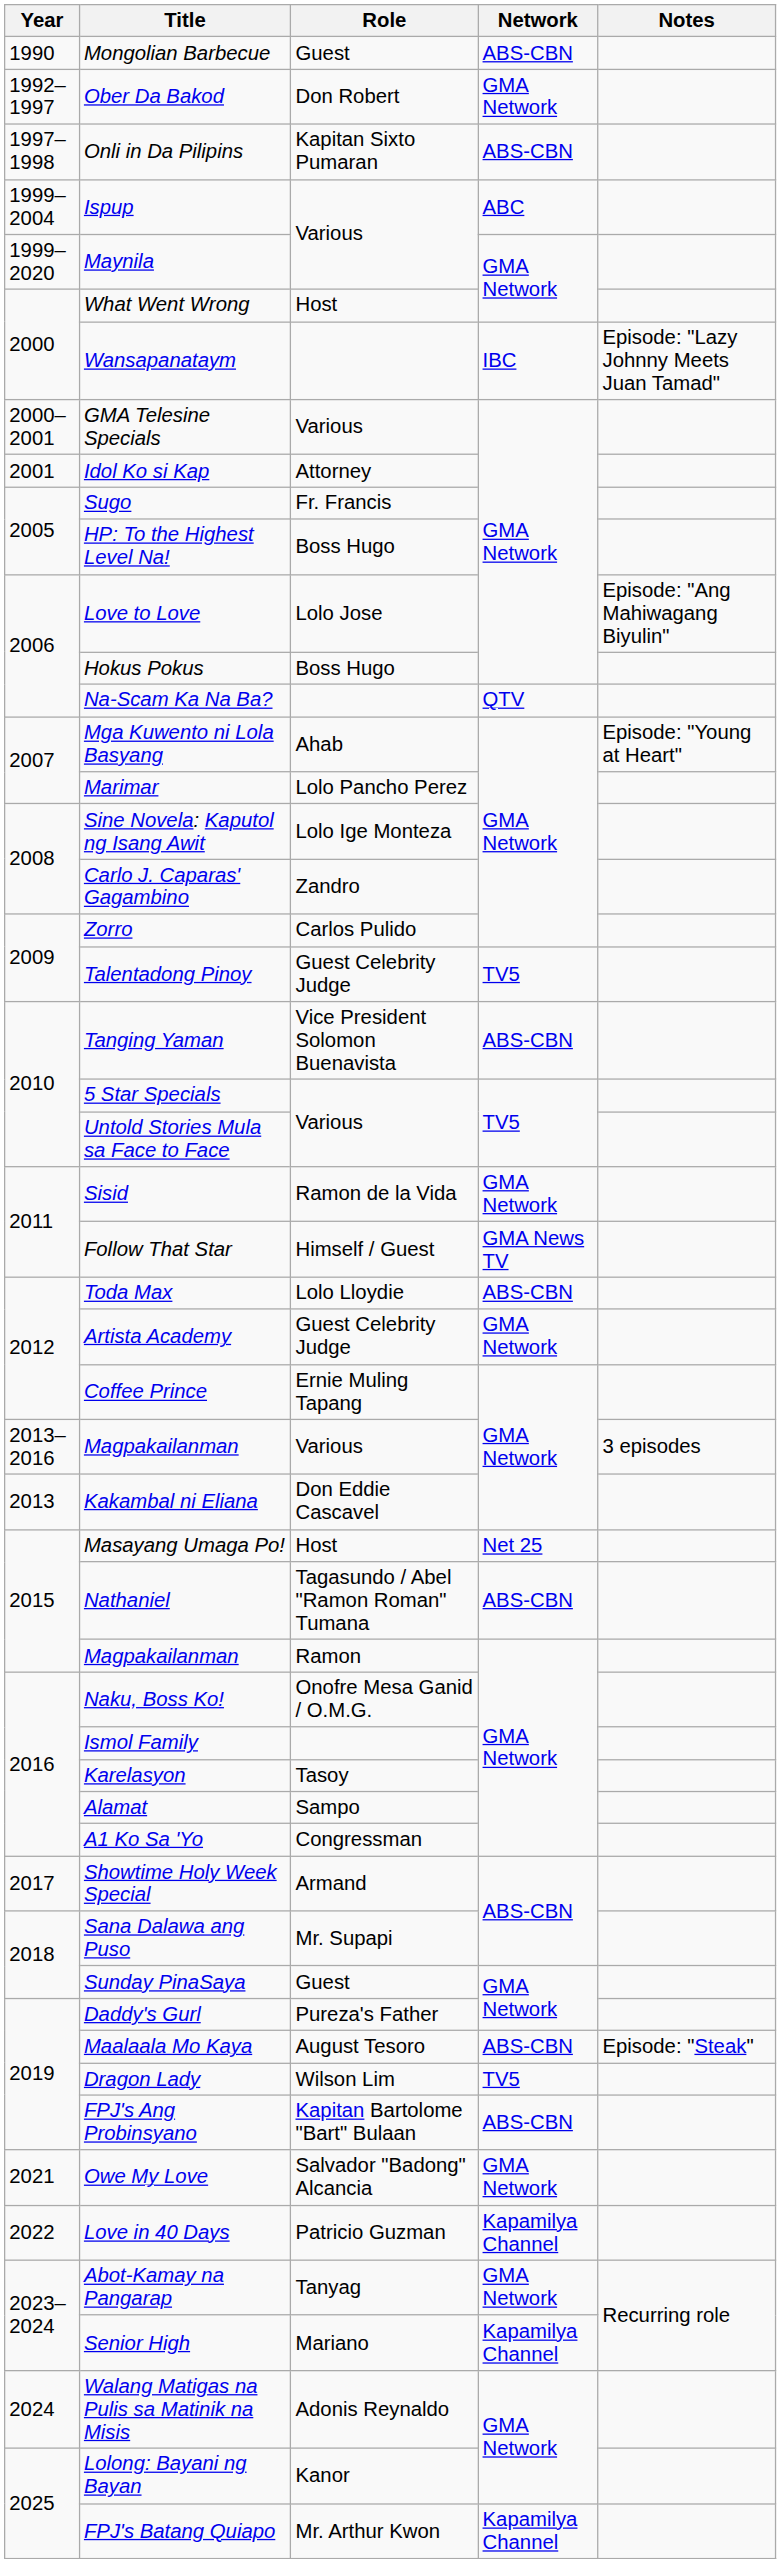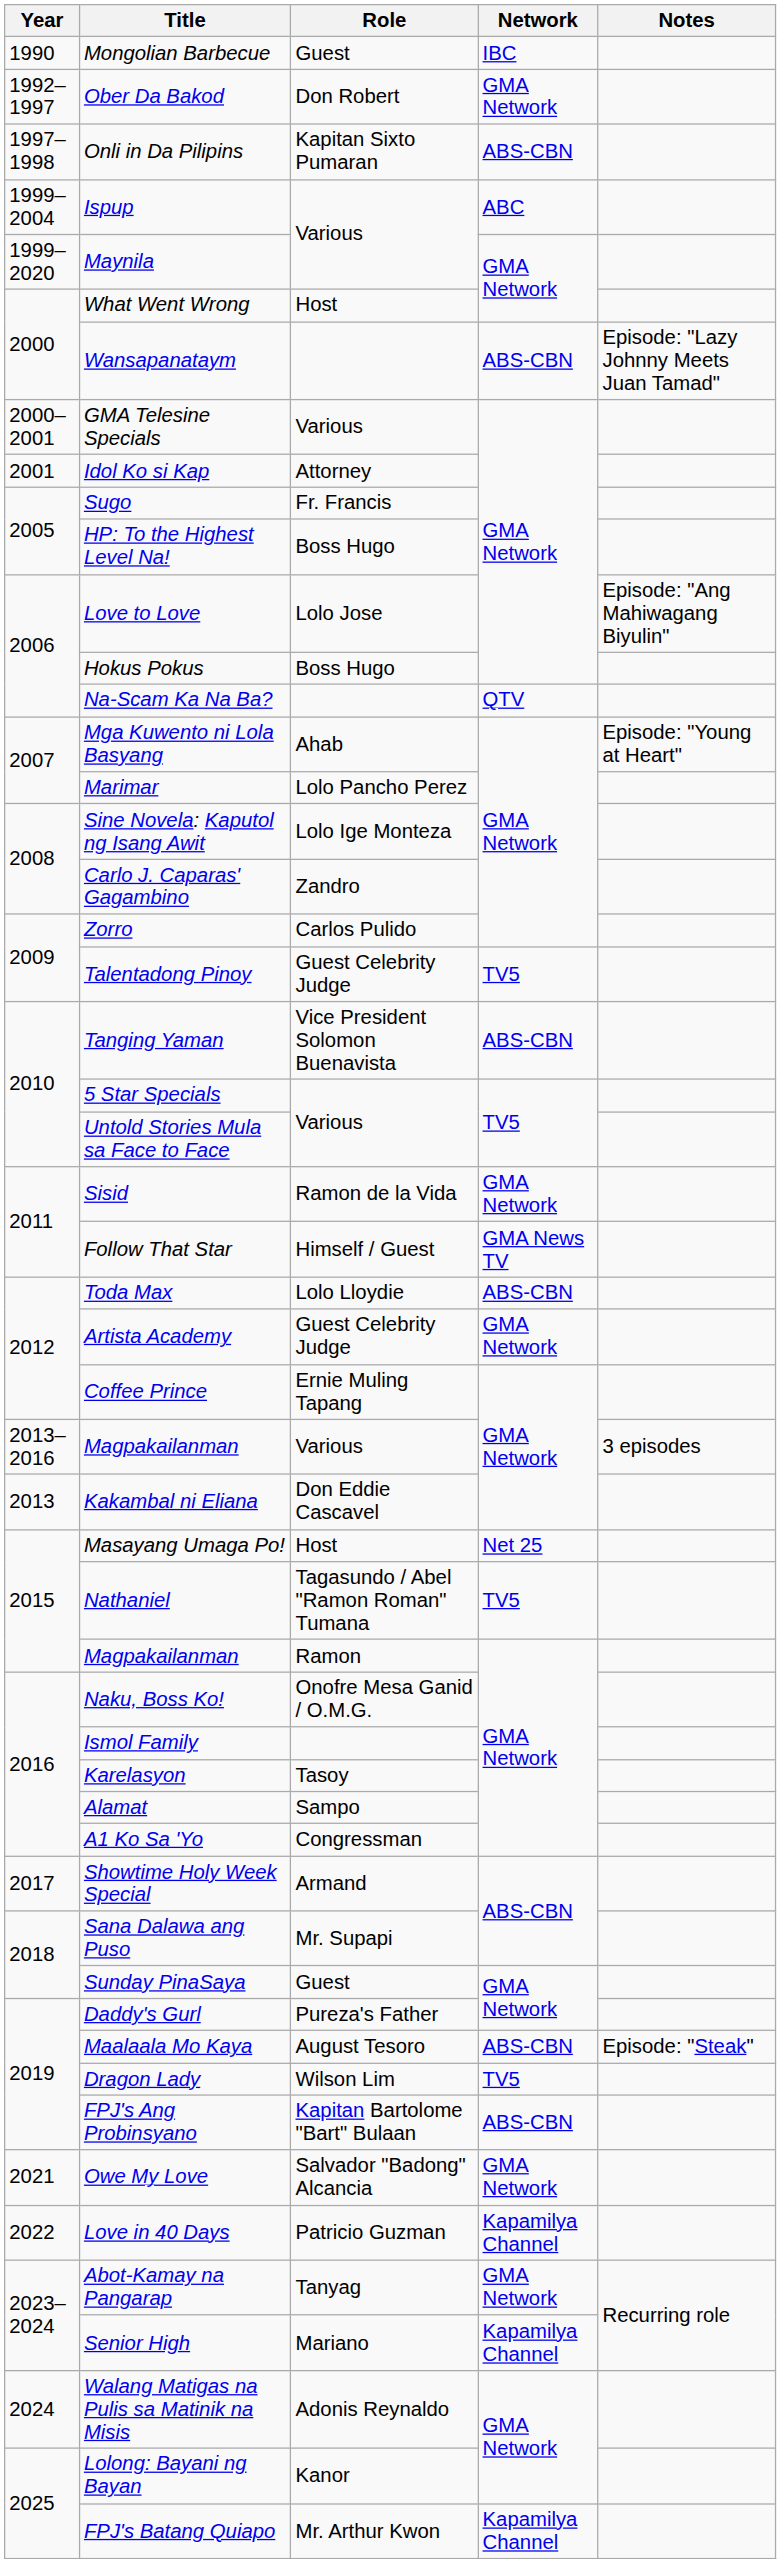 <table class="wikitable sortable">
 <tr>
 <th>Year</th>
 <th>Title</th>
 <th>Role</th>
 <th>Network</th>
 <th>Notes</th>
 </tr>
 <tr>
 <td>1990</td>
 <td><em>Mongolian Barbecue</em></td>
 <td>Guest</td>
-<td><a href='#'>ABS-CBN</a></td>
+<td><a href='#'>IBC</a></td>
 <td></td>
 </tr>
 <tr>
 <td>1992–1997</td>
 <td><em><a href='#'>Ober Da Bakod</a></em></td>
 <td>Don Robert</td>
 <td><a href='#'>GMA Network</a></td>
 <td></td>
 </tr>
 <tr>
 <td>1997–1998</td>
 <td><em>Onli in Da Pilipins</em></td>
 <td>Kapitan Sixto Pumaran</td>
 <td><a href='#'>ABS-CBN</a></td>
 <td></td>
 </tr>
 <tr>
 <td>1999–2004</td>
 <td><em><a href='#'>Ispup</a></em></td>
 <td rowspan="2">Various</td>
 <td><a href='#'>ABC</a></td>
 <td></td>
 </tr>
 <tr>
 <td>1999–2020</td>
 <td><em><a href='#'>Maynila</a></em></td>
 <td rowspan="2"><a href='#'>GMA Network</a></td>
 <td></td>
 </tr>
 <tr>
 <td rowspan="2">2000</td>
 <td><em>What Went Wrong</em></td>
 <td>Host</td>
 <td></td>
 </tr>
 <tr>
 <td><em><a href='#'>Wansapanataym</a></em></td>
 <td></td>
-<td><a href='#'>IBC</a></td>
+<td><a href='#'>ABS-CBN</a></td>
 <td>Episode: "Lazy Johnny Meets Juan Tamad"</td>
 </tr>
 <tr>
 <td>2000–2001</td>
 <td><em>GMA Telesine Specials</em></td>
 <td>Various</td>
 <td rowspan="6"><a href='#'>GMA Network</a></td>
 <td></td>
 </tr>
 <tr>
 <td>2001</td>
 <td><em><a href='#'>Idol Ko si Kap</a></em></td>
 <td>Attorney</td>
 <td></td>
 </tr>
 <tr>
 <td rowspan="2">2005</td>
 <td><em><a href='#'>Sugo</a></em></td>
 <td>Fr. Francis</td>
 <td></td>
 </tr>
 <tr>
 <td><em><a href='#'>HP: To the Highest Level Na!</a></em></td>
 <td>Boss Hugo</td>
 <td></td>
 </tr>
 <tr>
 <td rowspan="3">2006</td>
 <td><em><a href='#'>Love to Love</a></em></td>
 <td>Lolo Jose</td>
 <td>Episode: "Ang Mahiwagang Biyulin"</td>
 </tr>
 <tr>
 <td><em>Hokus Pokus</em></td>
 <td>Boss Hugo</td>
 <td></td>
 </tr>
 <tr>
 <td><em><a href='#'>Na-Scam Ka Na Ba?</a></em></td>
 <td></td>
 <td><a href='#'>QTV</a></td>
 <td></td>
 </tr>
 <tr>
 <td rowspan="2">2007</td>
 <td><em><a href='#'>Mga Kuwento ni Lola Basyang</a></em></td>
 <td>Ahab</td>
 <td rowspan="5"><a href='#'>GMA Network</a></td>
 <td>Episode: "Young at Heart"</td>
 </tr>
 <tr>
 <td><em><a href='#'>Marimar</a></em></td>
 <td>Lolo Pancho Perez</td>
 <td></td>
 </tr>
 <tr>
 <td rowspan="2">2008</td>
 <td><em><a href='#'>Sine Novela</a>: <a href='#'>Kaputol ng Isang Awit</a></em></td>
 <td>Lolo Ige Monteza</td>
 <td></td>
 </tr>
 <tr>
 <td><em><a href='#'>Carlo J. Caparas' Gagambino</a></em></td>
 <td>Zandro</td>
 <td></td>
 </tr>
 <tr>
 <td rowspan="2">2009</td>
 <td><em><a href='#'>Zorro</a></em></td>
 <td>Carlos Pulido</td>
 <td></td>
 </tr>
 <tr>
 <td><em><a href='#'>Talentadong Pinoy</a></em></td>
 <td>Guest Celebrity Judge</td>
 <td><a href='#'>TV5</a></td>
 <td></td>
 </tr>
 <tr>
 <td rowspan="3">2010</td>
 <td><em><a href='#'>Tanging Yaman</a></em></td>
 <td>Vice President Solomon Buenavista</td>
 <td><a href='#'>ABS-CBN</a></td>
 <td></td>
 </tr>
 <tr>
 <td><em><a href='#'>5 Star Specials</a></em></td>
 <td rowspan="2">Various</td>
 <td rowspan="2"><a href='#'>TV5</a></td>
 <td></td>
 </tr>
 <tr>
 <td><em><a href='#'>Untold Stories Mula sa Face to Face</a></em></td>
 <td></td>
 </tr>
 <tr>
 <td rowspan="2">2011</td>
 <td><em><a href='#'>Sisid</a></em></td>
 <td>Ramon de la Vida</td>
 <td><a href='#'>GMA Network</a></td>
 <td></td>
 </tr>
 <tr>
 <td><em>Follow That Star</em></td>
 <td>Himself / Guest</td>
 <td><a href='#'>GMA News TV</a></td>
 <td></td>
 </tr>
 <tr>
 <td rowspan="3">2012</td>
 <td><em><a href='#'>Toda Max</a></em></td>
 <td>Lolo Lloydie</td>
 <td><a href='#'>ABS-CBN</a></td>
 <td></td>
 </tr>
 <tr>
 <td><em><a href='#'>Artista Academy</a></em></td>
 <td>Guest Celebrity Judge</td>
 <td><a href='#'>GMA Network</a></td>
 <td></td>
 </tr>
 <tr>
 <td><em><a href='#'>Coffee Prince</a></em></td>
 <td>Ernie Muling Tapang</td>
 <td rowspan="3"><a href='#'>GMA Network</a></td>
 <td></td>
 </tr>
 <tr>
 <td>2013–2016</td>
 <td><em><a href='#'>Magpakailanman</a></em></td>
 <td>Various</td>
 <td>3 episodes</td>
 </tr>
 <tr>
 <td>2013</td>
 <td><em><a href='#'>Kakambal ni Eliana</a></em></td>
 <td>Don Eddie Cascavel</td>
 <td></td>
 </tr>
 <tr>
 <td rowspan="3">2015</td>
 <td><em>Masayang Umaga Po!</em></td>
 <td>Host</td>
 <td><a href='#'>Net 25</a></td>
 <td></td>
 </tr>
 <tr>
 <td><em><a href='#'>Nathaniel</a></em></td>
 <td>Tagasundo / Abel "Ramon Roman" Tumana</td>
-<td><a href='#'>ABS-CBN</a></td>
+<td><a href='#'>TV5</a></td>
 <td></td>
 </tr>
 <tr>
 <td><em><a href='#'>Magpakailanman</a></em></td>
 <td>Ramon</td>
 <td rowspan="6"><a href='#'>GMA Network</a></td>
 <td></td>
 </tr>
 <tr>
 <td rowspan="5">2016</td>
 <td><em><a href='#'>Naku, Boss Ko!</a></em></td>
 <td>Onofre Mesa Ganid / O.M.G.</td>
 <td></td>
 </tr>
 <tr>
 <td><em><a href='#'>Ismol Family</a></em></td>
 <td></td>
 <td></td>
 </tr>
 <tr>
 <td><em><a href='#'>Karelasyon</a></em></td>
 <td>Tasoy</td>
 <td></td>
 </tr>
 <tr>
 <td><em><a href='#'>Alamat</a></em></td>
 <td>Sampo</td>
 <td></td>
 </tr>
 <tr>
 <td><em><a href='#'>A1 Ko Sa 'Yo</a></em></td>
 <td>Congressman</td>
 <td></td>
 </tr>
 <tr>
 <td>2017</td>
 <td><a href='#'><em>Showtime Holy Week Special</em></a></td>
 <td>Armand</td>
 <td rowspan="2"><a href='#'>ABS-CBN</a></td>
 <td></td>
 </tr>
 <tr>
 <td rowspan="2">2018</td>
 <td><em><a href='#'>Sana Dalawa ang Puso</a></em></td>
 <td>Mr. Supapi</td>
 <td></td>
 </tr>
 <tr>
 <td><em><a href='#'>Sunday PinaSaya</a></em></td>
 <td>Guest</td>
 <td rowspan="2"><a href='#'>GMA Network</a></td>
 <td></td>
 </tr>
 <tr>
 <td rowspan="4">2019</td>
 <td><em><a href='#'>Daddy's Gurl</a></em></td>
 <td>Pureza's Father</td>
 <td></td>
 </tr>
 <tr>
 <td><em><a href='#'>Maalaala Mo Kaya</a></em></td>
 <td>August Tesoro</td>
 <td><a href='#'>ABS-CBN</a></td>
 <td>Episode: "<a href='#'>Steak</a>"</td>
 </tr>
 <tr>
 <td><em><a href='#'>Dragon Lady</a></em></td>
 <td>Wilson Lim</td>
 <td><a href='#'>TV5</a></td>
 <td></td>
 </tr>
 <tr>
 <td><em><a href='#'>FPJ's Ang Probinsyano</a></em></td>
 <td><a href='#'>Kapitan</a> Bartolome "Bart" Bulaan</td>
 <td><a href='#'>ABS-CBN</a></td>
 <td></td>
 </tr>
 <tr>
 <td>2021</td>
 <td><em><a href='#'>Owe My Love</a></em></td>
 <td>Salvador "Badong" Alcancia</td>
 <td><a href='#'>GMA Network</a></td>
 <td></td>
 </tr>
 <tr>
 <td>2022</td>
 <td><em><a href='#'>Love in 40 Days</a></em></td>
 <td>Patricio Guzman</td>
 <td><a href='#'>Kapamilya Channel</a></td>
 <td></td>
 </tr>
 <tr>
 <td rowspan="2">2023–2024</td>
 <td><em><a href='#'>Abot-Kamay na Pangarap</a></em></td>
 <td> Tanyag</td>
 <td><a href='#'>GMA Network</a></td>
 <td rowspan="2">Recurring role</td>
 </tr>
 <tr>
 <td><em><a href='#'>Senior High</a></em></td>
 <td>Mariano</td>
 <td><a href='#'>Kapamilya Channel</a></td>
 </tr>
 <tr>
 <td>2024</td>
 <td><a href='#'><em>Walang Matigas na Pulis sa Matinik na Misis</em></a></td>
 <td>Adonis Reynaldo</td>
 <td rowspan="2"><a href='#'>GMA Network</a></td>
 <td></td>
 </tr>
 <tr>
 <td rowspan="2">2025</td>
 <td><a href='#'><em>Lolong: Bayani ng Bayan</em></a></td>
 <td>Kanor</td>
 <td></td>
 </tr>
 <tr>
 <td><em><a href='#'>FPJ's Batang Quiapo</a></em></td>
 <td>Mr. Arthur Kwon</td>
 <td><a href='#'>Kapamilya Channel</a></td>
 <td></td>
 </tr>
 <tr>
 </tr>
 </table>
